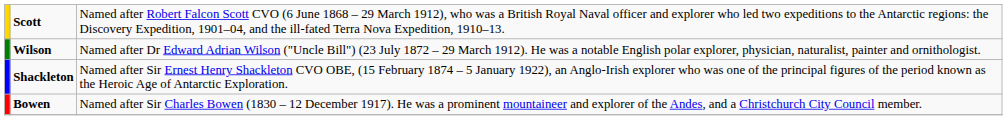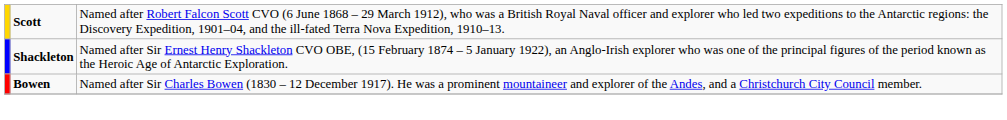 <table class="wikitable">
 <tr>
 <td style = "background:gold"></td>
 <td><strong>Scott</strong></td>
 <td>Named after <a href='#'>Robert Falcon Scott</a> CVO (6 June 1868 – 29 March 1912), who was a British Royal Naval officer and explorer who led two expeditions to the Antarctic regions: the Discovery Expedition, 1901–04, and the ill-fated Terra Nova Expedition, 1910–13.</td>
-</tr>
-<tr>
-<td style = "background:Green"></td>
-<td><strong>Wilson</strong></td>
-<td>Named after Dr <a href='#'>Edward Adrian Wilson</a> ("Uncle Bill") (23 July 1872 – 29 March 1912). He was a notable English polar explorer, physician, naturalist, painter and ornithologist.</td>
 </tr>
 <tr>
 <td style = "background:Blue"></td>
 <td><strong>Shackleton</strong></td>
 <td>Named after Sir <a href='#'>Ernest Henry Shackleton</a> CVO OBE, (15 February 1874 – 5 January 1922), an Anglo-Irish explorer who was one of the principal figures of the period known as the Heroic Age of Antarctic Exploration.</td>
 </tr>
 <tr>
 <td style = "background:Red"></td>
 <td><strong>Bowen</strong></td>
 <td>Named after Sir <a href='#'>Charles Bowen</a> (1830 – 12 December 1917). He was a prominent <a href='#'>mountaineer</a> and explorer of the <a href='#'>Andes</a>, and a <a href='#'>Christchurch City Council</a> member.</td>
 </tr>
 <tr>
 </tr>
 </table>
